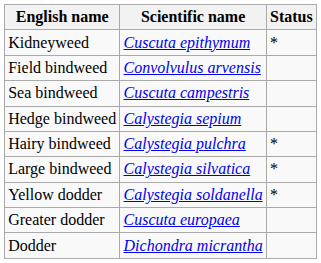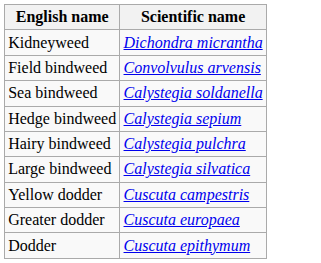 <table class="wikitable" |>
 <tr>
 <th>English name</th>
 <th>Scientific name</th>
-<th>Status</th>
 </tr>
 <tr>
 <td>Kidneyweed</td>
-<td><em><a href='#'>Cuscuta epithymum</a></em></td>
-<td>*</td>
+<td><em><a href='#'>Dichondra micrantha</a></em></td>
 </tr>
 <tr>
 <td>Field bindweed</td>
 <td><em><a href='#'>Convolvulus arvensis</a></em></td>
-<td></td>
 </tr>
 <tr>
 <td>Sea bindweed</td>
-<td><em><a href='#'>Cuscuta campestris</a></em></td>
-<td></td>
+<td><em><a href='#'>Calystegia soldanella</a></em></td>
 </tr>
 <tr>
 <td>Hedge bindweed</td>
 <td><em><a href='#'>Calystegia sepium</a></em></td>
-<td></td>
 </tr>
 <tr>
 <td>Hairy bindweed</td>
 <td><em><a href='#'>Calystegia pulchra</a></em></td>
-<td>*</td>
 </tr>
 <tr>
 <td>Large bindweed</td>
 <td><em><a href='#'>Calystegia silvatica</a></em></td>
-<td>*</td>
 </tr>
 <tr>
 <td>Yellow dodder</td>
-<td><em><a href='#'>Calystegia soldanella</a></em></td>
-<td>*</td>
+<td><em><a href='#'>Cuscuta campestris</a></em></td>
 </tr>
 <tr>
 <td>Greater dodder</td>
 <td><em><a href='#'>Cuscuta europaea</a></em></td>
-<td></td>
 </tr>
 <tr>
 <td>Dodder</td>
-<td><em><a href='#'>Dichondra micrantha</a></em></td>
-<td></td>
+<td><em><a href='#'>Cuscuta epithymum</a></em></td>
 </tr>
 </table>
